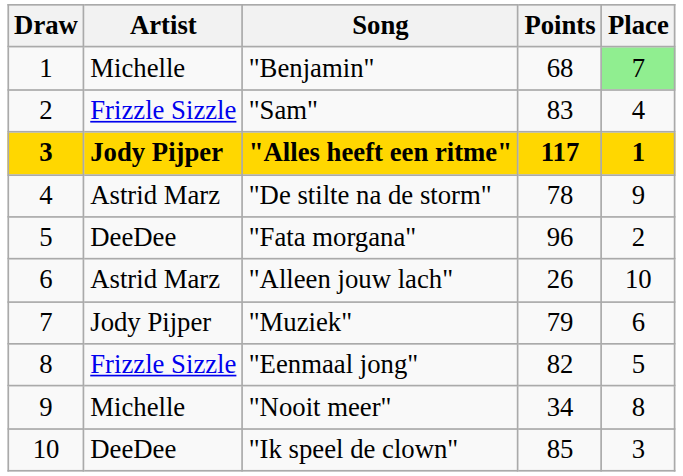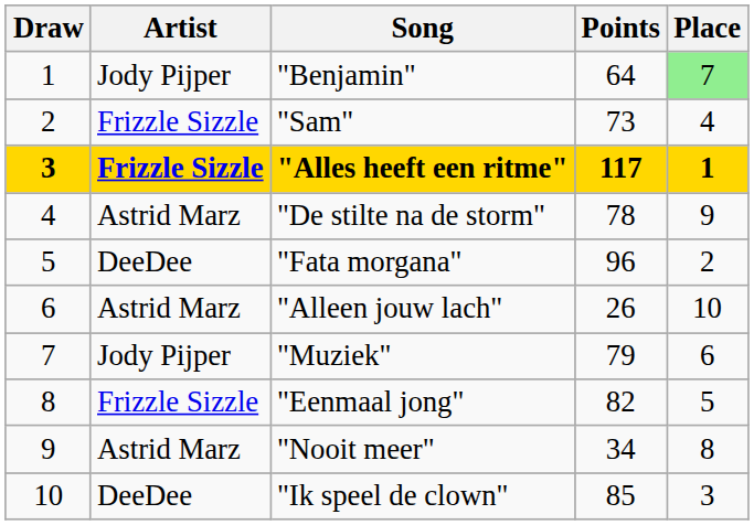 <table class="sortable wikitable" style="margin: 1em auto 1em auto; text-align:center">
 <tr>
 <th>Draw</th>
 <th>Artist</th>
 <th>Song</th>
 <th>Points</th>
 <th>Place</th>
 </tr>
 <tr>
 <td>1</td>
-<td align="left">Michelle</td>
+<td align="left">Jody Pijper</td>
 <td align="left">"Benjamin"</td>
-<td>68</td>
+<td>64</td>
 <td style="background: lightgreen;">7</td>
 </tr>
 <tr>
 <td>2</td>
 <td align="left"><a href='#'>Frizzle Sizzle</a></td>
 <td align="left">"Sam"</td>
-<td>83</td>
+<td>73</td>
 <td>4</td>
 </tr>
 <tr style="font-weight:bold; background:gold;">
 <td>3</td>
-<td align="left">Jody Pijper</td>
+<td align="left"><a href='#'>Frizzle Sizzle</a></td>
 <td align="left">"Alles heeft een ritme"</td>
 <td>117</td>
 <td>1</td>
 </tr>
 <tr>
 <td>4</td>
 <td align="left">Astrid Marz</td>
 <td align="left">"De stilte na de storm"</td>
 <td>78</td>
 <td>9</td>
 </tr>
 <tr>
 <td>5</td>
 <td align="left">DeeDee</td>
 <td align="left">"Fata morgana"</td>
 <td>96</td>
 <td>2</td>
 </tr>
 <tr>
 <td>6</td>
 <td align="left">Astrid Marz</td>
 <td align="left">"Alleen jouw lach"</td>
 <td>26</td>
 <td>10</td>
 </tr>
 <tr>
 <td>7</td>
 <td align="left">Jody Pijper</td>
 <td align="left">"Muziek"</td>
 <td>79</td>
 <td>6</td>
 </tr>
 <tr>
 <td>8</td>
 <td align="left"><a href='#'>Frizzle Sizzle</a></td>
 <td align="left">"Eenmaal jong"</td>
 <td>82</td>
 <td>5</td>
 </tr>
 <tr>
 <td>9</td>
-<td align="left">Michelle</td>
+<td align="left">Astrid Marz</td>
 <td align="left">"Nooit meer"</td>
 <td>34</td>
 <td>8</td>
 </tr>
 <tr>
 <td>10</td>
 <td align="left">DeeDee</td>
 <td align="left">"Ik speel de clown"</td>
 <td>85</td>
 <td>3</td>
 </tr>
 </table>
